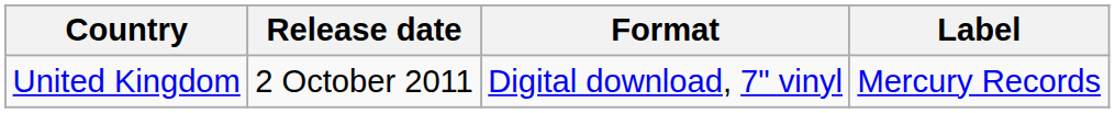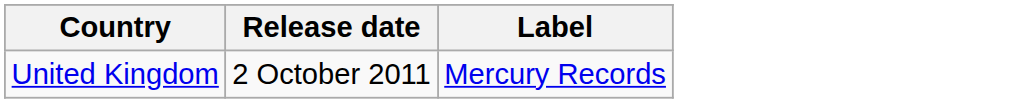 <table class="wikitable plainrowheaders">
 <tr>
 <th scope="col">Country</th>
 <th scope="col">Release date</th>
-<th scope="col">Format</th>
 <th scope="col">Label</th>
 </tr>
 <tr>
 <td><a href='#'>United Kingdom</a></td>
 <td>2 October 2011</td>
-<td><a href='#'>Digital download</a>, <a href='#'>7" vinyl</a></td>
 <td><a href='#'>Mercury Records</a></td>
 </tr>
 </table>
